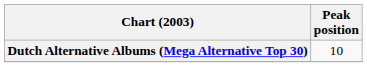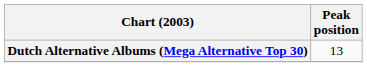 <table class="wikitable sortable plainrowheaders" style="text-align:center">
 <tr>
 <th scope="col">Chart (2003)</th>
 <th scope="col">Peak<br>position</th>
 </tr>
 <tr>
 <th scope="row">Dutch Alternative Albums (<a href='#'>Mega Alternative Top 30</a>)</th>
-<td>10</td>
+<td>13</td>
 </tr>
 <tr>
 </tr>
 <tr>
 </tr>
 </table>
